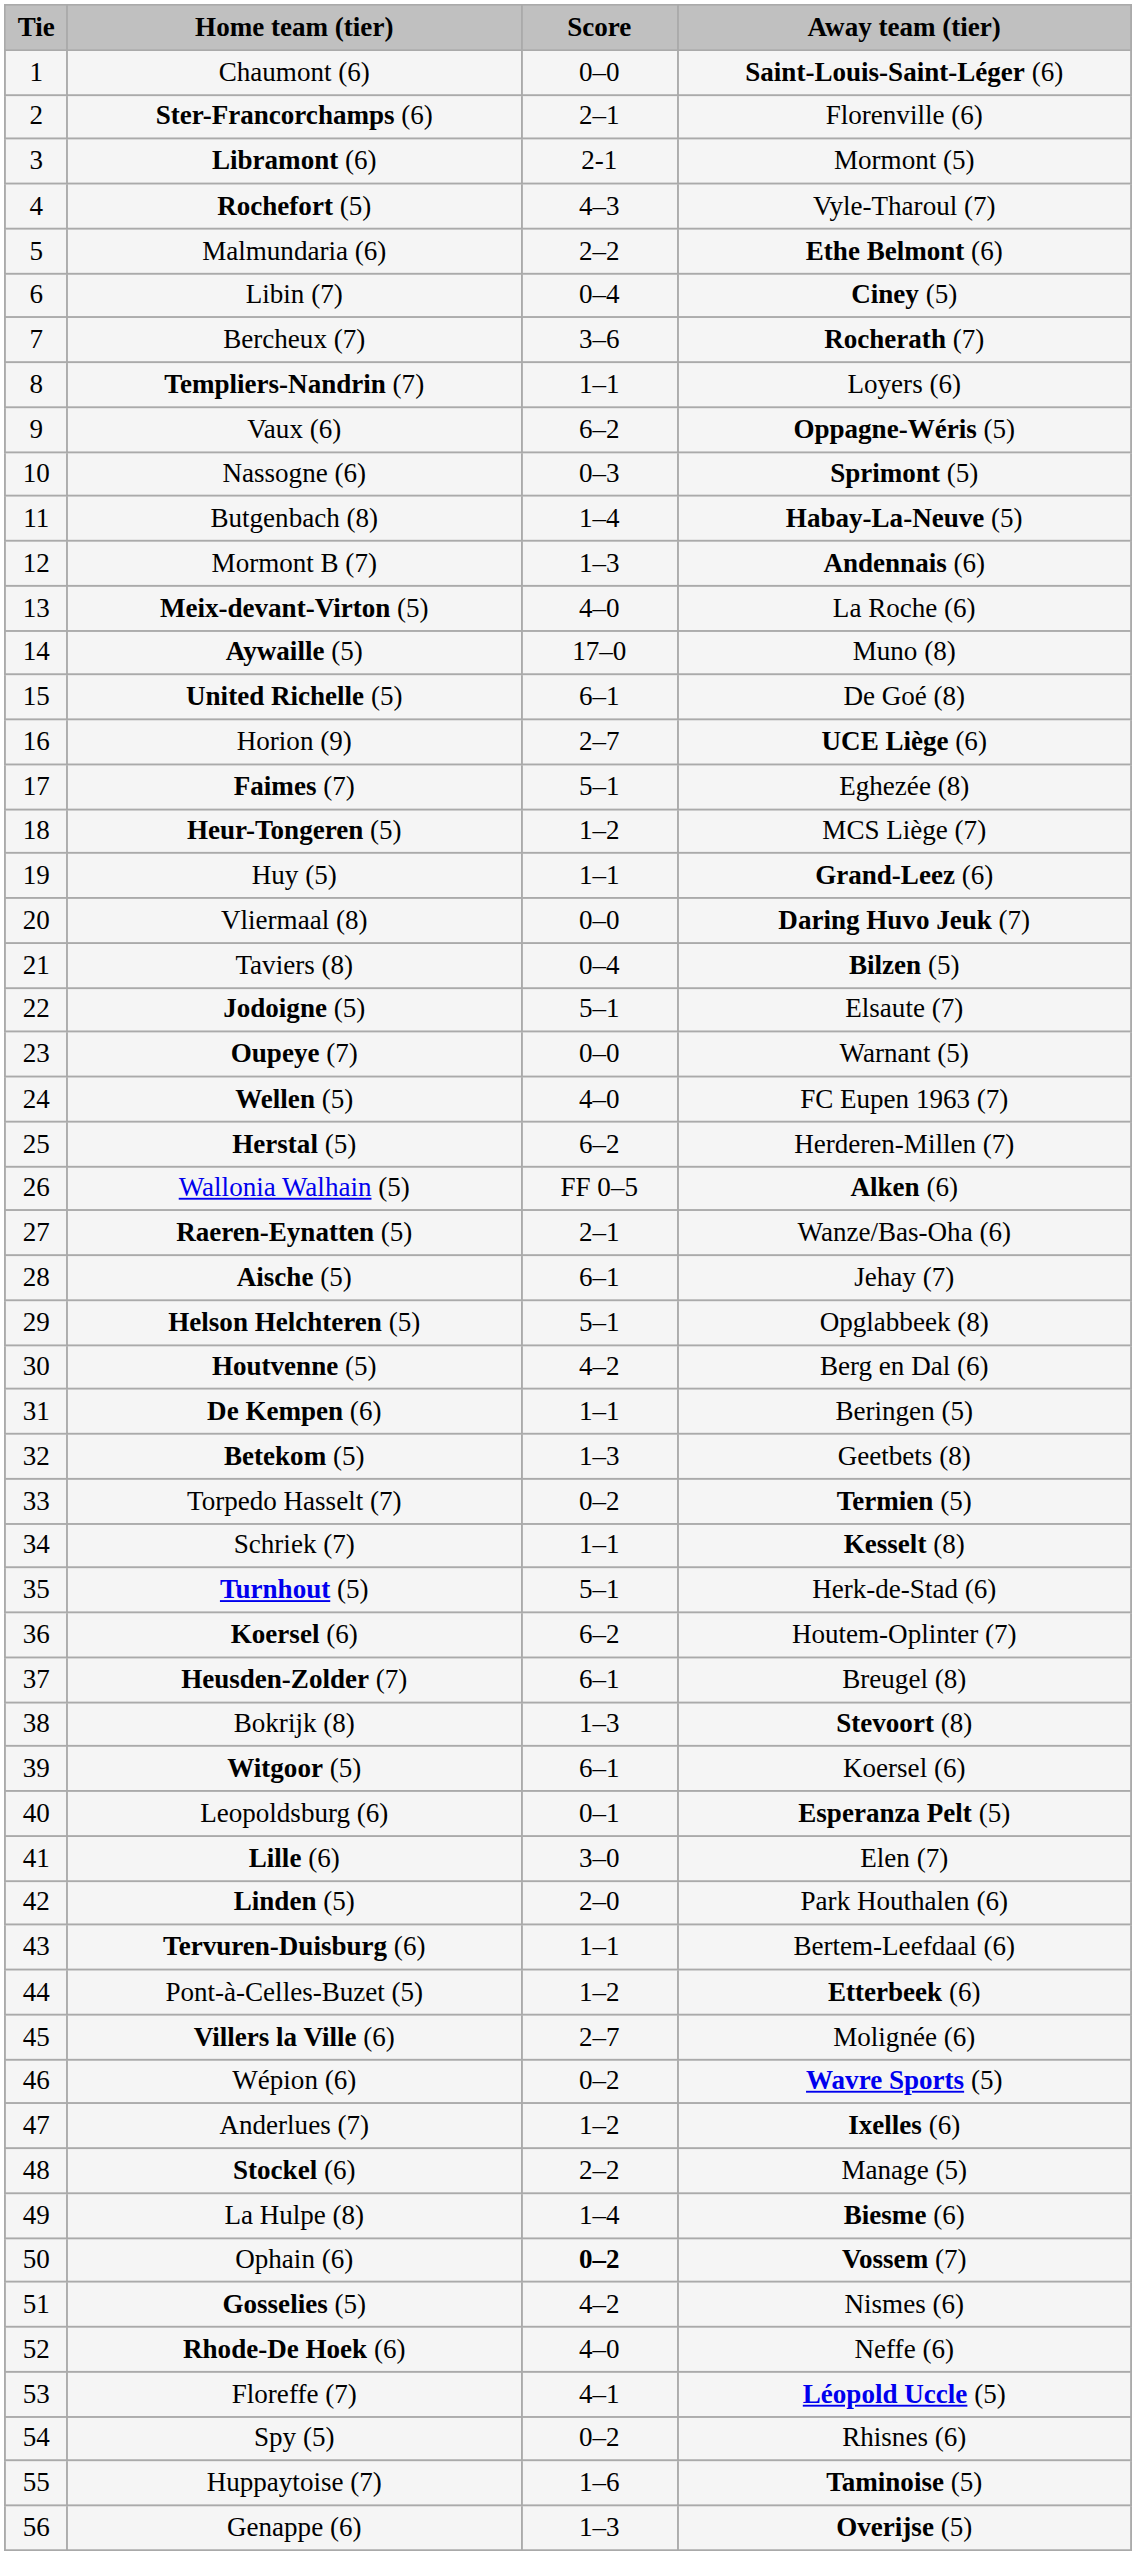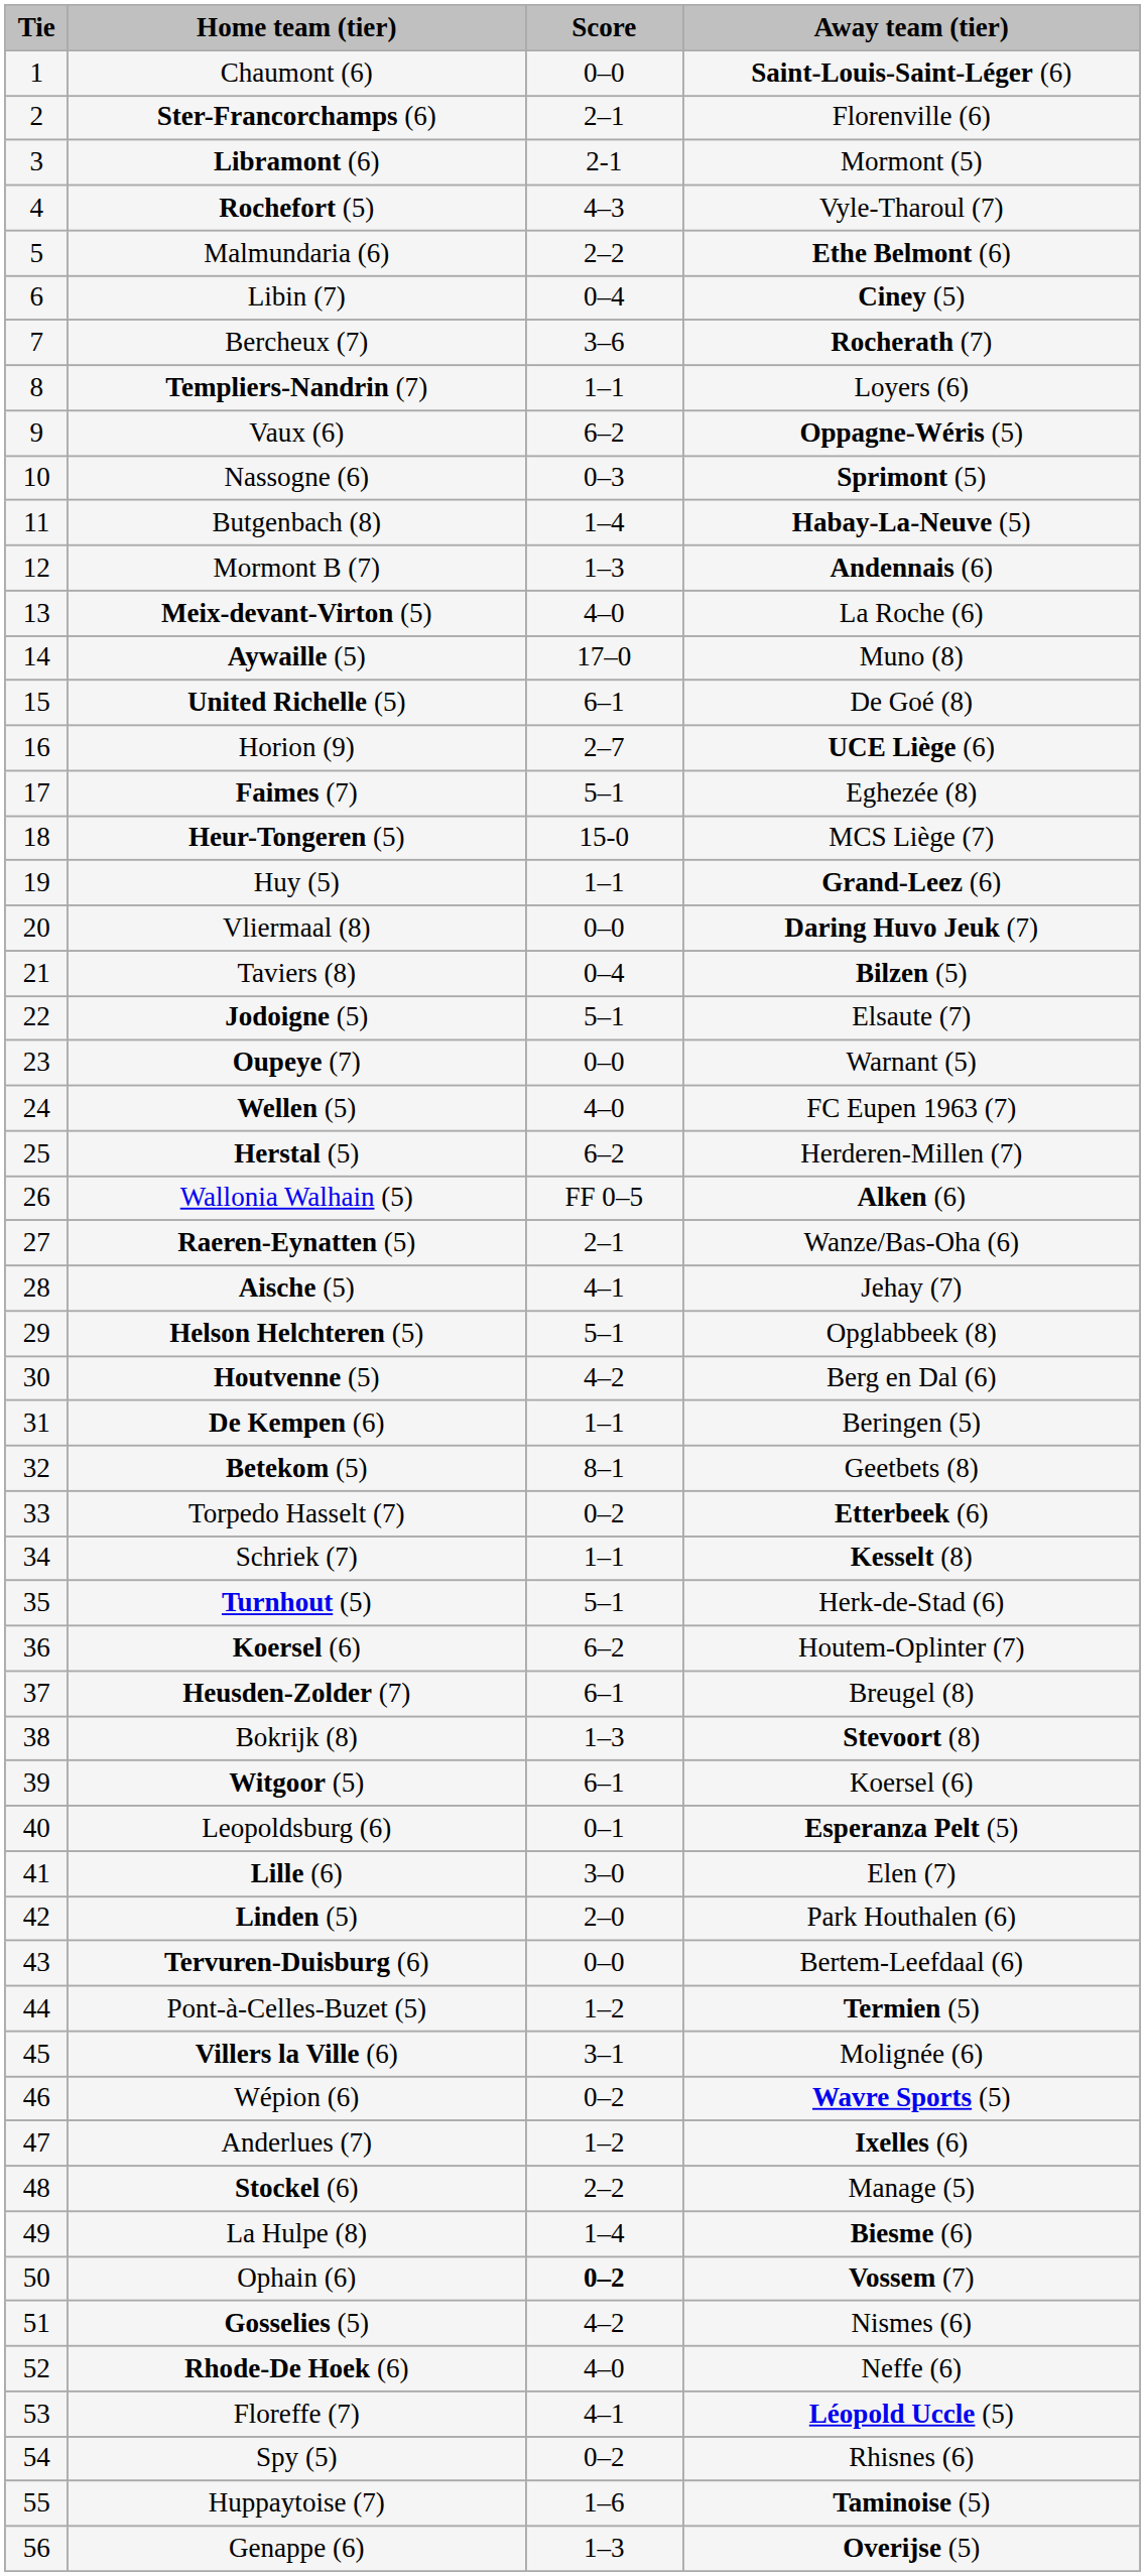 <table class="wikitable" style="width: 600px; background:WhiteSmoke; text-align:center; font-size:90%">
 <tr>
 <td scope="col" style="width:  5.00%; background:silver;"><strong>Tie</strong></td>
 <td scope="col" style="width: 36.25%; background:silver;"><strong>Home team (tier)</strong></td>
 <td scope="col" style="width: 12.50%; background:silver;"><strong>Score</strong></td>
 <td scope="col" style="width: 36.25%; background:silver;"><strong>Away team (tier)</strong></td>
 </tr>
 <tr>
 <td>1</td>
 <td>Chaumont (6)</td>
 <td>0–0 </td>
 <td><strong>Saint-Louis-Saint-Léger</strong> (6)</td>
 </tr>
 <tr>
 <td>2</td>
 <td><strong>Ster-Francorchamps</strong> (6)</td>
 <td>2–1</td>
 <td>Florenville (6)</td>
 </tr>
 <tr>
 <td>3</td>
 <td><strong>Libramont</strong> (6)</td>
 <td>2-1</td>
 <td>Mormont (5)</td>
 </tr>
 <tr>
 <td>4</td>
 <td><strong>Rochefort</strong> (5)</td>
 <td>4–3</td>
 <td>Vyle-Tharoul (7)</td>
 </tr>
 <tr>
 <td>5</td>
 <td>Malmundaria (6)</td>
 <td>2–2 </td>
 <td><strong>Ethe Belmont</strong> (6)</td>
 </tr>
 <tr>
 <td>6</td>
 <td>Libin (7)</td>
 <td>0–4</td>
 <td><strong>Ciney</strong> (5)</td>
 </tr>
 <tr>
 <td>7</td>
 <td>Bercheux (7)</td>
 <td>3–6</td>
 <td><strong>Rocherath</strong> (7)</td>
 </tr>
 <tr>
 <td>8</td>
 <td><strong>Templiers-Nandrin</strong> (7)</td>
 <td>1–1 </td>
 <td>Loyers (6)</td>
 </tr>
 <tr>
 <td>9</td>
 <td>Vaux (6)</td>
 <td>6–2</td>
 <td><strong>Oppagne-Wéris</strong> (5)</td>
 </tr>
 <tr>
 <td>10</td>
 <td>Nassogne (6)</td>
 <td>0–3</td>
 <td><strong>Sprimont</strong> (5)</td>
 </tr>
 <tr>
 <td>11</td>
 <td>Butgenbach (8)</td>
 <td>1–4</td>
 <td><strong>Habay-La-Neuve</strong> (5)</td>
 </tr>
 <tr>
 <td>12</td>
 <td>Mormont B (7)</td>
 <td>1–3</td>
 <td><strong>Andennais</strong> (6)</td>
 </tr>
 <tr>
 <td>13</td>
 <td><strong>Meix-devant-Virton</strong> (5)</td>
 <td>4–0</td>
 <td>La Roche (6)</td>
 </tr>
 <tr>
 <td>14</td>
 <td><strong>Aywaille</strong> (5)</td>
 <td>17–0</td>
 <td>Muno (8)</td>
 </tr>
 <tr>
 <td>15</td>
 <td><strong>United Richelle</strong> (5)</td>
 <td>6–1</td>
 <td>De Goé (8)</td>
 </tr>
 <tr>
 <td>16</td>
 <td>Horion (9)</td>
 <td>2–7</td>
 <td><strong>UCE Liège</strong> (6)</td>
 </tr>
 <tr>
 <td>17</td>
 <td><strong>Faimes</strong> (7)</td>
 <td>5–1</td>
 <td>Eghezée (8)</td>
 </tr>
 <tr>
 <td>18</td>
 <td><strong>Heur-Tongeren</strong> (5)</td>
-<td>1–2</td>
+<td>15-0</td>
 <td>MCS Liège (7)</td>
 </tr>
 <tr>
 <td>19</td>
 <td>Huy (5)</td>
 <td>1–1 </td>
 <td><strong>Grand-Leez</strong> (6)</td>
 </tr>
 <tr>
 <td>20</td>
 <td>Vliermaal (8)</td>
 <td>0–0 </td>
 <td><strong>Daring Huvo Jeuk</strong> (7)</td>
 </tr>
 <tr>
 <td>21</td>
 <td>Taviers (8)</td>
 <td>0–4</td>
 <td><strong>Bilzen</strong> (5)</td>
 </tr>
 <tr>
 <td>22</td>
 <td><strong>Jodoigne</strong> (5)</td>
 <td>5–1</td>
 <td>Elsaute (7)</td>
 </tr>
 <tr>
 <td>23</td>
 <td><strong>Oupeye</strong> (7)</td>
 <td>0–0 </td>
 <td>Warnant (5)</td>
 </tr>
 <tr>
 <td>24</td>
 <td><strong>Wellen</strong> (5)</td>
 <td>4–0</td>
 <td>FC Eupen 1963 (7)</td>
 </tr>
 <tr>
 <td>25</td>
 <td><strong>Herstal</strong> (5)</td>
 <td>6–2</td>
 <td>Herderen-Millen (7)</td>
 </tr>
 <tr>
 <td>26</td>
 <td><a href='#'>Wallonia Walhain</a> (5)</td>
 <td>FF 0–5</td>
 <td><strong>Alken</strong> (6)</td>
 </tr>
 <tr>
 <td>27</td>
 <td><strong>Raeren-Eynatten</strong> (5)</td>
 <td>2–1</td>
 <td>Wanze/Bas-Oha (6)</td>
 </tr>
 <tr>
 <td>28</td>
 <td><strong>Aische</strong> (5)</td>
-<td>6–1</td>
+<td>4–1</td>
 <td>Jehay (7)</td>
 </tr>
 <tr>
 <td>29</td>
 <td><strong>Helson Helchteren</strong> (5)</td>
 <td>5–1</td>
 <td>Opglabbeek (8)</td>
 </tr>
 <tr>
 <td>30</td>
 <td><strong>Houtvenne</strong> (5)</td>
 <td>4–2</td>
 <td>Berg en Dal (6)</td>
 </tr>
 <tr>
 <td>31</td>
 <td><strong>De Kempen</strong> (6)</td>
 <td>1–1 </td>
 <td>Beringen (5)</td>
 </tr>
 <tr>
 <td>32</td>
 <td><strong>Betekom</strong> (5)</td>
-<td>1–3</td>
+<td>8–1</td>
 <td>Geetbets (8)</td>
 </tr>
 <tr>
 <td>33</td>
 <td>Torpedo Hasselt (7)</td>
 <td>0–2</td>
-<td><strong>Termien</strong> (5)</td>
+<td><strong>Etterbeek</strong> (6)</td>
 </tr>
 <tr>
 <td>34</td>
 <td>Schriek (7)</td>
 <td>1–1 </td>
 <td><strong>Kesselt</strong> (8)</td>
 </tr>
 <tr>
 <td>35</td>
 <td><strong><a href='#'>Turnhout</a></strong> (5)</td>
 <td>5–1</td>
 <td>Herk-de-Stad (6)</td>
 </tr>
 <tr>
 <td>36</td>
 <td><strong>Koersel</strong> (6)</td>
 <td>6–2</td>
 <td>Houtem-Oplinter (7)</td>
 </tr>
 <tr>
 <td>37</td>
 <td><strong>Heusden-Zolder</strong> (7)</td>
 <td>6–1</td>
 <td>Breugel (8)</td>
 </tr>
 <tr>
 <td>38</td>
 <td>Bokrijk (8)</td>
 <td>1–3</td>
 <td><strong>Stevoort</strong> (8)</td>
 </tr>
 <tr>
 <td>39</td>
 <td><strong>Witgoor</strong> (5)</td>
 <td>6–1</td>
 <td>Koersel (6)</td>
 </tr>
 <tr>
 <td>40</td>
 <td>Leopoldsburg (6)</td>
 <td>0–1</td>
 <td><strong>Esperanza Pelt</strong> (5)</td>
 </tr>
 <tr>
 <td>41</td>
 <td><strong>Lille</strong> (6)</td>
 <td>3–0</td>
 <td>Elen (7)</td>
 </tr>
 <tr>
 <td>42</td>
 <td><strong>Linden</strong> (5)</td>
 <td>2–0</td>
 <td>Park Houthalen (6)</td>
 </tr>
 <tr>
 <td>43</td>
 <td><strong>Tervuren-Duisburg</strong> (6)</td>
-<td>1–1 </td>
+<td>0–0 </td>
 <td>Bertem-Leefdaal (6)</td>
 </tr>
 <tr>
 <td>44</td>
 <td>Pont-à-Celles-Buzet (5)</td>
 <td>1–2</td>
-<td><strong>Etterbeek</strong> (6)</td>
+<td><strong>Termien</strong> (5)</td>
 </tr>
 <tr>
 <td>45</td>
 <td><strong>Villers la Ville</strong> (6)</td>
-<td>2–7</td>
+<td>3–1</td>
 <td>Molignée (6)</td>
 </tr>
 <tr>
 <td>46</td>
 <td>Wépion (6)</td>
 <td>0–2</td>
 <td><strong><a href='#'>Wavre Sports</a></strong> (5)</td>
 </tr>
 <tr>
 <td>47</td>
 <td>Anderlues (7)</td>
 <td>1–2</td>
 <td><strong>Ixelles</strong> (6)</td>
 </tr>
 <tr>
 <td>48</td>
 <td><strong>Stockel</strong> (6)</td>
 <td>2–2 </td>
 <td>Manage (5)</td>
 </tr>
 <tr>
 <td>49</td>
 <td>La Hulpe (8)</td>
 <td>1–4</td>
 <td><strong>Biesme</strong> (6)</td>
 </tr>
 <tr>
 <td>50</td>
 <td>Ophain (6)</td>
 <td><strong>0–2</strong></td>
 <td><strong>Vossem</strong> (7)</td>
 </tr>
 <tr>
 <td>51</td>
 <td><strong>Gosselies</strong> (5)</td>
 <td>4–2</td>
 <td>Nismes (6)</td>
 </tr>
 <tr>
 <td>52</td>
 <td><strong>Rhode-De Hoek</strong> (6)</td>
 <td>4–0</td>
 <td>Neffe (6)</td>
 </tr>
 <tr>
 <td>53</td>
 <td>Floreffe (7)</td>
 <td>4–1</td>
 <td><strong><a href='#'>Léopold Uccle</a></strong> (5)</td>
 </tr>
 <tr>
 <td>54</td>
 <td>Spy (5)</td>
 <td>0–2</td>
 <td>Rhisnes (6)</td>
 </tr>
 <tr>
 <td>55</td>
 <td>Huppaytoise (7)</td>
 <td>1–6</td>
 <td><strong>Taminoise</strong> (5)</td>
 </tr>
 <tr>
 <td>56</td>
 <td>Genappe (6)</td>
 <td>1–3</td>
 <td><strong>Overijse</strong> (5)</td>
 </tr>
 <tr>
 </tr>
 </table>
